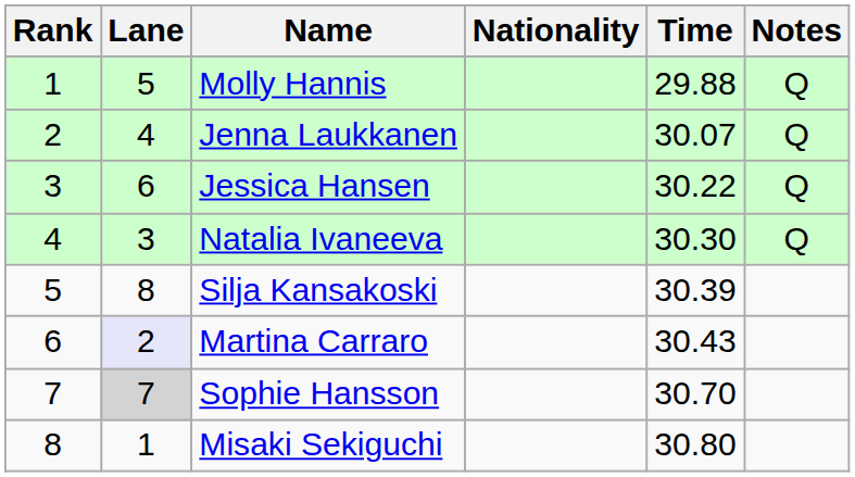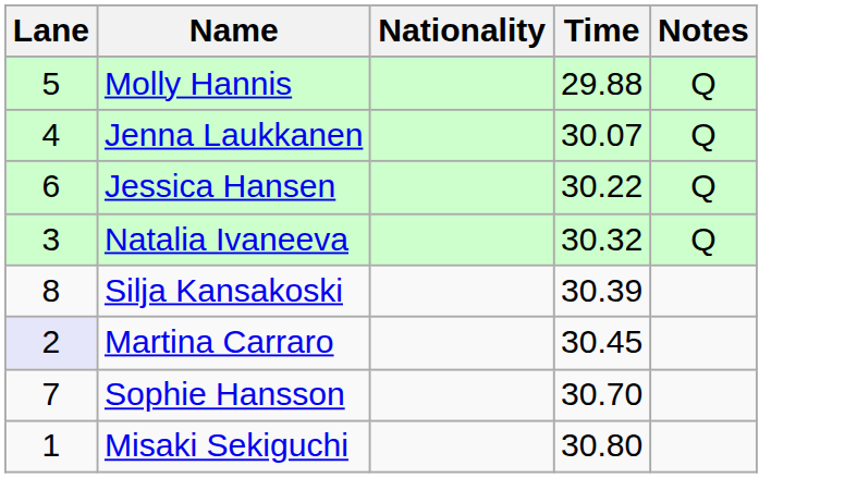 <table class="wikitable sortable" style="text-align:center">
 <tr>
-<th>Rank</th>
 <th>Lane</th>
 <th>Name</th>
 <th>Nationality</th>
 <th>Time</th>
 <th>Notes</th>
 </tr>
 <tr bgcolor=ccffcc>
-<td>1</td>
 <td>5</td>
 <td align=left><a href='#'>Molly Hannis</a></td>
 <td align=left></td>
 <td>29.88</td>
 <td>Q</td>
 </tr>
 <tr bgcolor=ccffcc>
-<td>2</td>
 <td>4</td>
 <td align=left><a href='#'>Jenna Laukkanen</a></td>
 <td align=left></td>
 <td>30.07</td>
 <td>Q</td>
 </tr>
 <tr bgcolor=ccffcc>
-<td>3</td>
 <td>6</td>
 <td align=left><a href='#'>Jessica Hansen</a></td>
 <td align=left></td>
 <td>30.22</td>
 <td>Q</td>
 </tr>
 <tr bgcolor=ccffcc>
-<td>4</td>
 <td>3</td>
 <td align=left><a href='#'>Natalia Ivaneeva</a></td>
 <td align=left></td>
-<td>30.30</td>
+<td>30.32</td>
 <td>Q</td>
 </tr>
 <tr>
-<td>5</td>
 <td>8</td>
 <td align=left><a href='#'>Silja Kansakoski</a></td>
 <td align=left></td>
 <td>30.39</td>
 <td></td>
 </tr>
 <tr>
-<td>6</td>
 <td style="background: lavender;">2</td>
 <td align=left><a href='#'>Martina Carraro</a></td>
 <td align=left></td>
-<td>30.43</td>
+<td>30.45</td>
 <td></td>
 </tr>
 <tr>
 <td>7</td>
-<td style="background: lightgrey;">7</td>
 <td align=left><a href='#'>Sophie Hansson</a></td>
 <td align=left></td>
 <td>30.70</td>
 <td></td>
 </tr>
 <tr>
-<td>8</td>
 <td>1</td>
 <td align=left><a href='#'>Misaki Sekiguchi</a></td>
 <td align=left></td>
 <td>30.80</td>
 <td></td>
 </tr>
 </table>
